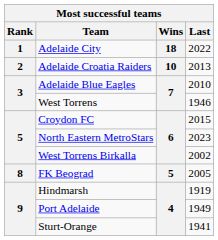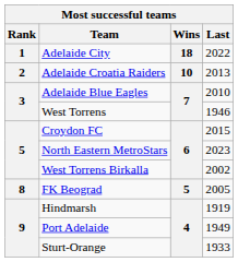 <table class="wikitable">
 <tr>
 <th colspan=4>Most successful teams</th>
 </tr>
 <tr>
 <th>Rank</th>
 <th>Team</th>
 <th>Wins</th>
 <th>Last</th>
 </tr>
 <tr>
 <th>1</th>
 <td><a href='#'>Adelaide City</a></td>
 <th>18</th>
 <td align=center>2022</td>
 </tr>
 <tr>
 <th>2</th>
 <td><a href='#'>Adelaide Croatia Raiders</a></td>
 <th>10</th>
 <td align=center>2013</td>
 </tr>
 <tr>
 <th rowspan=2>3</th>
 <td><a href='#'>Adelaide Blue Eagles</a></td>
 <th rowspan=2>7</th>
 <td align=center>2010</td>
 </tr>
 <tr>
 <td>West Torrens</td>
 <td align=center>1946</td>
 </tr>
 <tr>
 <th rowspan=3>5</th>
 <td><a href='#'>Croydon FC</a></td>
 <th rowspan=3>6</th>
 <td align=center>2015</td>
 </tr>
 <tr>
 <td><a href='#'>North Eastern MetroStars</a></td>
 <td align=center>2023</td>
 </tr>
 <tr>
 <td><a href='#'>West Torrens Birkalla</a></td>
 <td align=center>2002</td>
 </tr>
 <tr>
 <th>8</th>
 <td><a href='#'>FK Beograd</a></td>
 <th>5</th>
 <td align=center>2005</td>
 </tr>
 <tr>
 <th rowspan=3>9</th>
 <td>Hindmarsh</td>
 <th rowspan=3>4</th>
 <td align=center>1919</td>
 </tr>
 <tr>
 <td><a href='#'>Port Adelaide</a></td>
 <td align=center>1949</td>
 </tr>
 <tr>
 <td>Sturt-Orange</td>
-<td align=center>1941</td>
+<td align=center>1933</td>
 </tr>
 </table>
